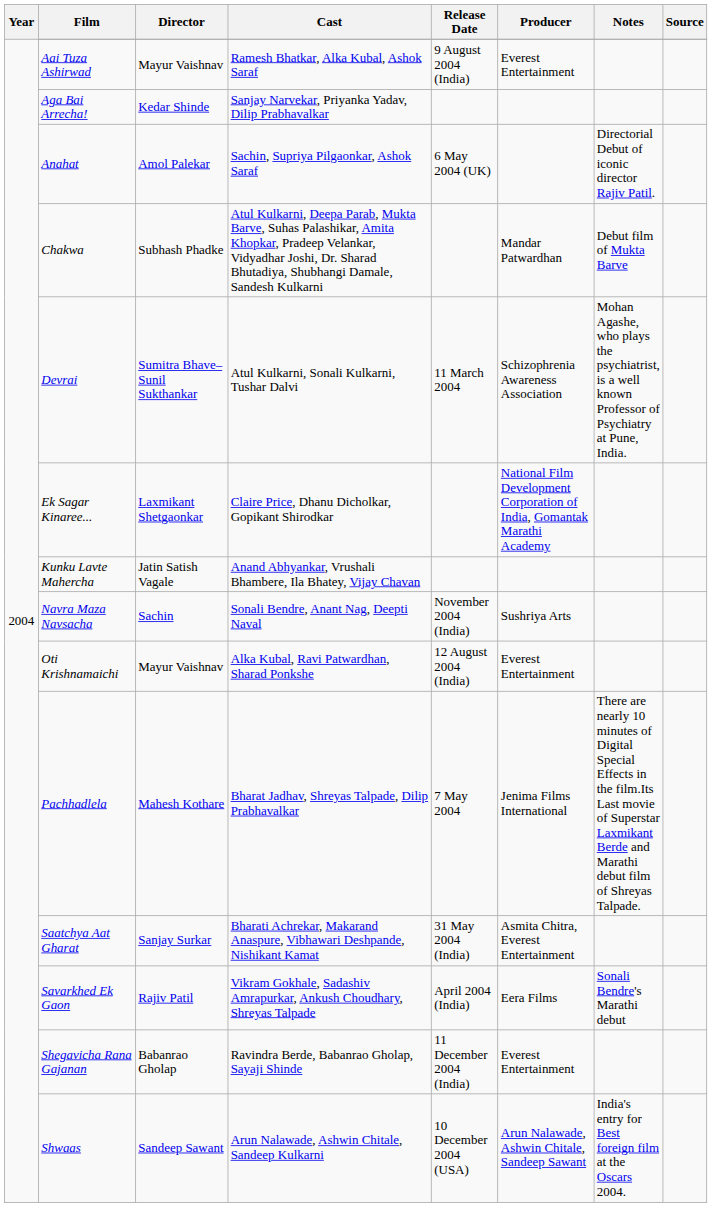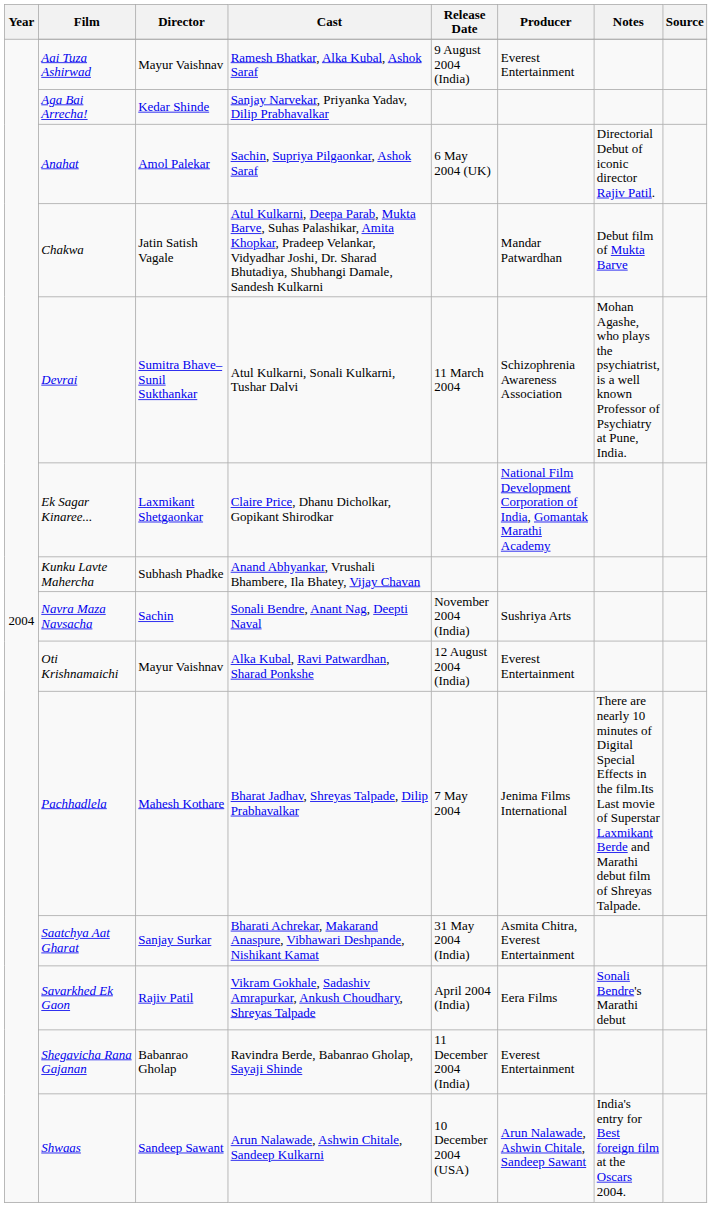 <table class ="wikitable sortable collapsible">
 <tr>
 <th style="width: 05%;">Year</th>
 <th style="width: 15%;">Film</th>
 <th style="width: 15%;">Director</th>
 <th style="width: 40%;" class="unsortable">Cast</th>
 <th style="width: 10%;">Release Date</th>
 <th style="width: 15%;" class="unsortable">Producer</th>
 <th style="width: 15%;" class="unsortable">Notes</th>
 <th style="width: 15%;" class="unsortable">Source</th>
 </tr>
 <tr>
 <td rowspan = "15" align="center">2004</td>
 </tr>
 <tr>
 <td><em><a href='#'>Aai Tuza Ashirwad</a> </em></td>
 <td>Mayur Vaishnav</td>
 <td><a href='#'>Ramesh Bhatkar</a>, <a href='#'>Alka Kubal</a>, <a href='#'>Ashok Saraf</a></td>
 <td>9 August 2004 (India)</td>
 <td>Everest Entertainment</td>
 <td></td>
 <td></td>
 </tr>
 <tr>
 <td><em><a href='#'>Aga Bai Arrecha!</a></em></td>
 <td><a href='#'>Kedar Shinde</a></td>
 <td><a href='#'>Sanjay Narvekar</a>, Priyanka Yadav, <a href='#'>Dilip Prabhavalkar</a></td>
 <td></td>
 <td></td>
 <td></td>
 <td></td>
 </tr>
 <tr>
 <td><em><a href='#'>Anahat</a></em></td>
 <td><a href='#'>Amol Palekar</a></td>
 <td><a href='#'>Sachin</a>, <a href='#'>Supriya Pilgaonkar</a>, <a href='#'>Ashok Saraf</a></td>
 <td>6 May 2004 (UK)</td>
 <td></td>
 <td>Directorial Debut of iconic director <a href='#'>Rajiv Patil</a>.</td>
 <td></td>
 </tr>
 <tr>
 <td><em>Chakwa</em></td>
-<td>Subhash Phadke</td>
+<td>Jatin Satish Vagale</td>
 <td><a href='#'>Atul Kulkarni</a>, <a href='#'>Deepa Parab</a>, <a href='#'>Mukta Barve</a>, Suhas Palashikar, <a href='#'>Amita Khopkar</a>, Pradeep Velankar, Vidyadhar Joshi, Dr. Sharad Bhutadiya, Shubhangi Damale, Sandesh Kulkarni</td>
 <td></td>
 <td>Mandar Patwardhan</td>
 <td>Debut film of <a href='#'>Mukta Barve</a></td>
 <td></td>
 </tr>
 <tr>
 <td><em><a href='#'>Devrai</a> </em></td>
 <td><a href='#'>Sumitra Bhave–Sunil Sukthankar</a></td>
 <td>Atul Kulkarni, Sonali Kulkarni, Tushar Dalvi</td>
 <td>11 March 2004</td>
 <td>Schizophrenia Awareness Association</td>
 <td>Mohan Agashe, who plays the psychiatrist, is a well known Professor of Psychiatry at Pune, India.</td>
 <td></td>
 </tr>
 <tr>
 <td><em>Ek Sagar Kinaree...</em></td>
 <td><a href='#'>Laxmikant Shetgaonkar</a></td>
 <td><a href='#'>Claire Price</a>, Dhanu Dicholkar, Gopikant Shirodkar</td>
 <td></td>
 <td><a href='#'>National Film Development Corporation of India</a>, <a href='#'>Gomantak Marathi Academy</a></td>
 <td></td>
 <td></td>
 </tr>
 <tr>
 <td><em>Kunku Lavte Mahercha</em></td>
-<td>Jatin Satish Vagale</td>
+<td>Subhash Phadke</td>
 <td><a href='#'>Anand Abhyankar</a>, Vrushali Bhambere, Ila Bhatey, <a href='#'>Vijay Chavan</a></td>
 <td></td>
 <td></td>
 <td></td>
 <td></td>
 </tr>
 <tr>
 <td><em><a href='#'>Navra Maza Navsacha</a></em></td>
 <td><a href='#'>Sachin</a></td>
 <td><a href='#'>Sonali Bendre</a>, <a href='#'>Anant Nag</a>, <a href='#'>Deepti Naval</a></td>
 <td>November 2004 (India)</td>
 <td>Sushriya Arts</td>
 <td></td>
 <td></td>
 </tr>
 <tr>
 <td><em>Oti Krishnamaichi </em></td>
 <td>Mayur Vaishnav</td>
 <td><a href='#'>Alka Kubal</a>, <a href='#'>Ravi Patwardhan</a>, <a href='#'>Sharad Ponkshe</a></td>
 <td>12 August 2004 (India)</td>
 <td>Everest Entertainment</td>
 <td></td>
 <td></td>
 </tr>
 <tr>
 <td><em><a href='#'>Pachhadlela</a></em></td>
 <td><a href='#'>Mahesh Kothare</a></td>
 <td><a href='#'>Bharat Jadhav</a>, <a href='#'>Shreyas Talpade</a>, <a href='#'>Dilip Prabhavalkar</a></td>
 <td>7 May 2004</td>
 <td>Jenima Films International</td>
 <td>There are nearly 10 minutes of Digital Special Effects in the film.Its Last movie of Superstar <a href='#'>Laxmikant Berde</a> and Marathi debut film of Shreyas Talpade.</td>
 <td></td>
 </tr>
 <tr>
 <td><em><a href='#'>Saatchya Aat Gharat</a> </em></td>
 <td><a href='#'>Sanjay Surkar</a></td>
 <td><a href='#'>Bharati Achrekar</a>, <a href='#'>Makarand Anaspure</a>, <a href='#'>Vibhawari Deshpande</a>, <a href='#'>Nishikant Kamat</a></td>
 <td>31 May 2004 (India)</td>
 <td>Asmita Chitra, Everest Entertainment</td>
 <td></td>
 <td></td>
 </tr>
 <tr>
 <td><em><a href='#'>Savarkhed Ek Gaon</a></em></td>
 <td><a href='#'>Rajiv Patil</a></td>
 <td><a href='#'>Vikram Gokhale</a>, <a href='#'>Sadashiv Amrapurkar</a>, <a href='#'>Ankush Choudhary</a>, <a href='#'>Shreyas Talpade</a></td>
 <td>April 2004 (India)</td>
 <td>Eera Films</td>
 <td><a href='#'>Sonali Bendre</a>'s Marathi debut</td>
 <td></td>
 </tr>
 <tr>
 <td><em><a href='#'>Shegavicha Rana Gajanan</a> </em></td>
 <td>Babanrao Gholap</td>
 <td>Ravindra Berde, Babanrao Gholap, <a href='#'>Sayaji Shinde</a></td>
 <td>11 December 2004 (India)</td>
 <td>Everest Entertainment</td>
 <td></td>
 <td></td>
 </tr>
 <tr>
 <td><em><a href='#'>Shwaas</a> </em></td>
 <td><a href='#'>Sandeep Sawant</a></td>
 <td><a href='#'>Arun Nalawade</a>, <a href='#'>Ashwin Chitale</a>, <a href='#'>Sandeep Kulkarni</a></td>
 <td>10 December 2004 (USA)</td>
 <td><a href='#'>Arun Nalawade</a>, <a href='#'>Ashwin Chitale</a>, <a href='#'>Sandeep Sawant</a></td>
 <td>India's entry for <a href='#'>Best foreign film</a> at the <a href='#'>Oscars</a> 2004.</td>
 <td></td>
 </tr>
 </table>
